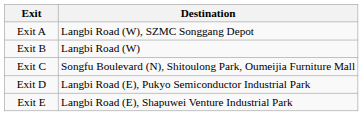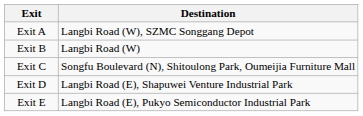 <table class="wikitable">
 <tr>
 <th style="width:70px">Exit</th>
 <th>Destination</th>
 </tr>
 <tr>
 <td align="center">Exit A</td>
 <td>Langbi Road (W), SZMC Songgang Depot</td>
 </tr>
 <tr>
 <td align="center">Exit B</td>
 <td>Langbi Road (W)</td>
 </tr>
 <tr>
 <td align="center">Exit C</td>
 <td>Songfu Boulevard (N), Shitoulong Park, Oumeijia Furniture Mall</td>
 </tr>
 <tr>
 <td align="center">Exit D</td>
-<td>Langbi Road (E), Pukyo Semiconductor Industrial Park</td>
+<td>Langbi Road (E), Shapuwei Venture Industrial Park</td>
 </tr>
 <tr>
 <td align="center">Exit E</td>
-<td>Langbi Road (E), Shapuwei Venture Industrial Park</td>
+<td>Langbi Road (E), Pukyo Semiconductor Industrial Park</td>
 </tr>
 </table>
